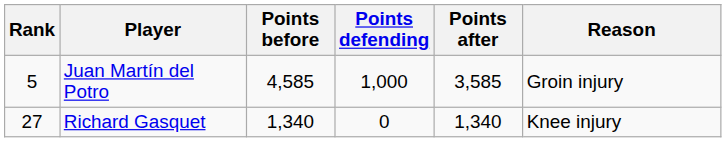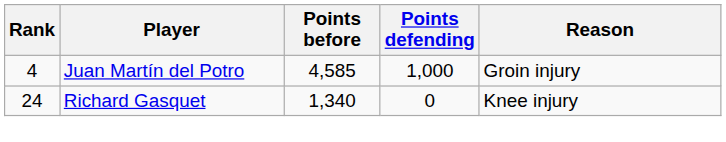 <table class="wikitable sortable">
 <tr>
 <th style="width:30px;">Rank</th>
 <th style="width:185px;">Player</th>
 <th style="width:75px;">Points before</th>
 <th style="width:75px;"><a href='#'>Points defending</a></th>
-<th style="width:75px;">Points after</th>
 <th style="width:200px;">Reason</th>
 </tr>
 <tr>
-<td style="text-align:center;">5</td>
+<td style="text-align:center;">4</td>
 <td> <a href='#'>Juan Martín del Potro</a></td>
 <td style="text-align:center;">4,585</td>
 <td style="text-align:center;">1,000</td>
-<td style="text-align:center;">3,585</td>
 <td align="left">Groin injury</td>
 </tr>
 <tr>
-<td style="text-align:center;">27</td>
+<td style="text-align:center;">24</td>
 <td> <a href='#'>Richard Gasquet</a></td>
 <td style="text-align:center;">1,340</td>
 <td style="text-align:center;">0</td>
-<td style="text-align:center;">1,340</td>
 <td align="left">Knee injury</td>
 </tr>
 </table>
